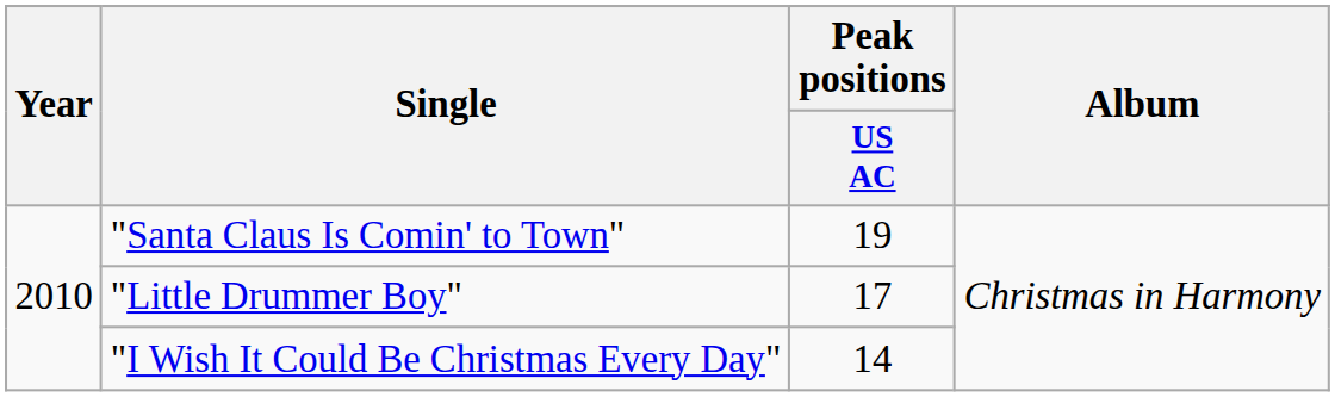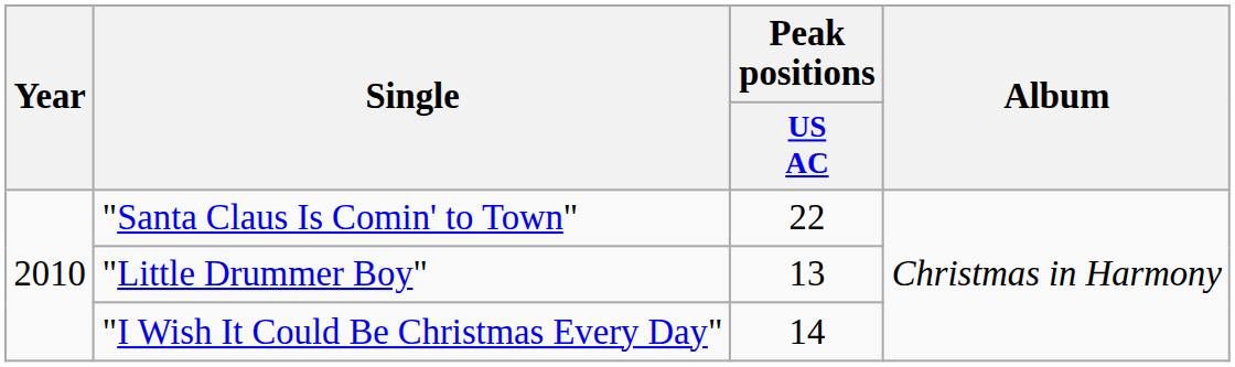 <table class="wikitable" style="text-align:center;">
 <tr>
 <th rowspan="2">Year</th>
 <th rowspan="2">Single</th>
 <th>Peak positions</th>
 <th rowspan="2">Album</th>
 </tr>
 <tr style="font-size:smaller;">
 <th style="width:50px;"><a href='#'>US<br>AC</a><br></th>
 </tr>
 <tr>
 <td rowspan="3">2010</td>
 <td style="text-align:left;">"<a href='#'>Santa Claus Is Comin' to Town</a>"</td>
-<td>19</td>
+<td>22</td>
 <td style="text-align:left;" rowspan="3"><em>Christmas in Harmony</em></td>
 </tr>
 <tr>
 <td style="text-align:left;">"<a href='#'>Little Drummer Boy</a>"</td>
-<td>17</td>
+<td>13</td>
 </tr>
 <tr>
 <td style="text-align:left;">"<a href='#'>I Wish It Could Be Christmas Every Day</a>"</td>
 <td>14</td>
 </tr>
 </table>
